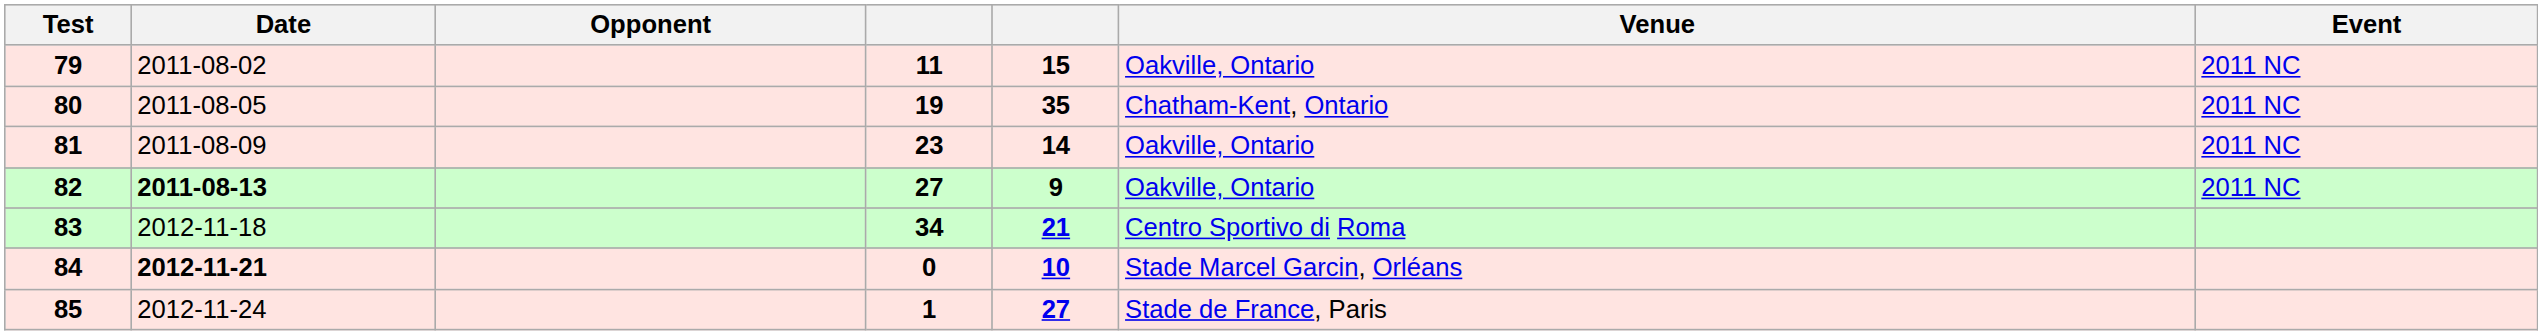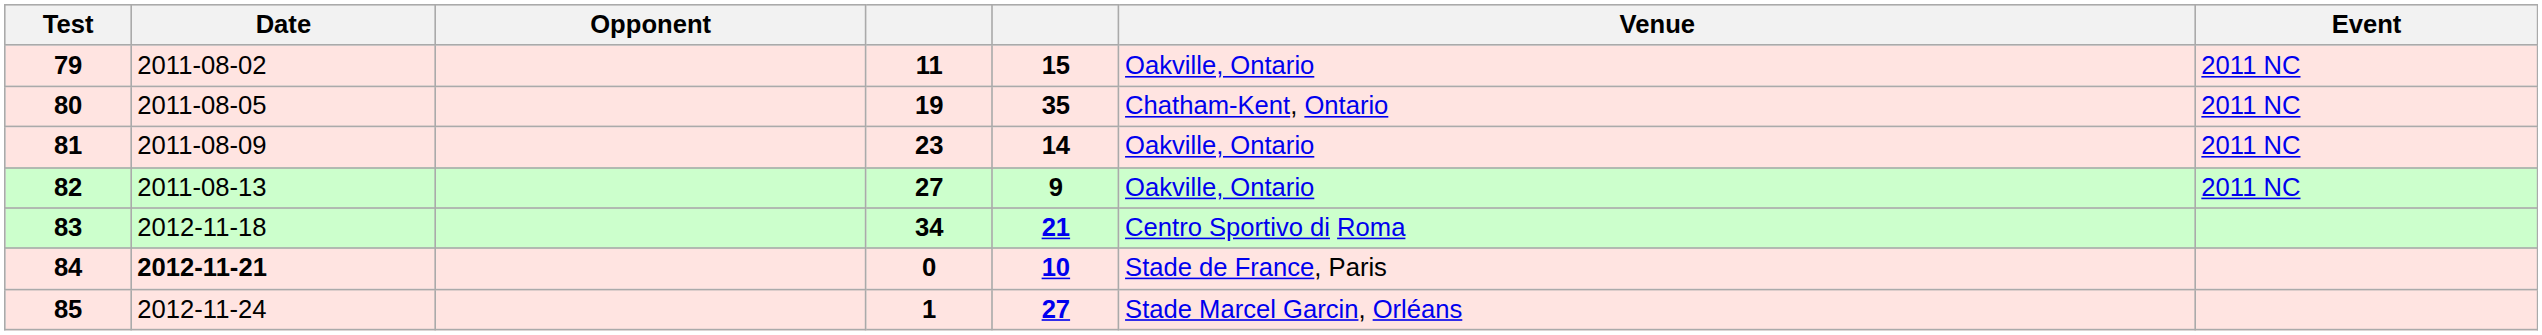 <table class="wikitable sortable" style="width:100%">
 <tr>
 <th style="width:5%">Test</th>
 <th style="width:12%">Date</th>
 <th style="width:17%">Opponent</th>
 <th style="width:5%"></th>
 <th style="width:5%"></th>
 <th>Venue</th>
 <th>Event</th>
 </tr>
 <tr bgcolor=FFE4E1>
 <td align="center"><strong>79</strong></td>
 <td>2011-08-02</td>
 <td></td>
 <td align="center"><strong>11</strong></td>
 <td align="center"><strong>15</strong></td>
 <td><a href='#'>Oakville, Ontario</a></td>
 <td><a href='#'>2011 NC</a></td>
 </tr>
 <tr bgcolor=FFE4E1>
 <td align="center"><strong>80</strong></td>
 <td>2011-08-05</td>
 <td></td>
 <td align="center"><strong>19</strong></td>
 <td align="center"><strong>35</strong></td>
 <td><a href='#'>Chatham-Kent</a>, <a href='#'>Ontario</a></td>
 <td><a href='#'>2011 NC</a></td>
 </tr>
 <tr bgcolor=FFE4E1>
 <td align="center"><strong>81</strong></td>
 <td>2011-08-09</td>
 <td></td>
 <td align="center"><strong>23</strong></td>
 <td align="center"><strong>14</strong></td>
 <td><a href='#'>Oakville, Ontario</a></td>
 <td><a href='#'>2011 NC</a></td>
 </tr>
 <tr bgcolor=#ccffcc>
 <td align="center"><strong>82</strong></td>
-<td><strong>2011-08-13</strong></td>
+<td>2011-08-13</td>
 <td></td>
 <td align="center"><strong>27</strong></td>
 <td align="center"><strong>9</strong></td>
 <td><a href='#'>Oakville, Ontario</a></td>
 <td><a href='#'>2011 NC</a></td>
 </tr>
 <tr bgcolor=#ccffcc>
 <td align="center"><strong>83</strong></td>
 <td>2012-11-18</td>
 <td></td>
 <td align="center"><strong>34</strong></td>
 <td align="center"><strong><a href='#'>21</a></strong></td>
 <td><a href='#'>Centro Sportivo di</a> <a href='#'>Roma</a></td>
 <td></td>
 </tr>
 <tr bgcolor=FFE4E1>
 <td align="center"><strong>84</strong></td>
 <td><strong>2012-11-21</strong></td>
 <td></td>
 <td align="center"><strong>0</strong></td>
 <td align="center"><strong><a href='#'>10</a></strong></td>
-<td><a href='#'>Stade Marcel Garcin</a>, <a href='#'>Orléans</a></td>
+<td><a href='#'>Stade de France</a>, Paris</td>
 <td></td>
 </tr>
 <tr bgcolor=FFE4E1>
 <td align="center"><strong>85</strong></td>
 <td>2012-11-24</td>
 <td></td>
 <td align="center"><strong>1</strong></td>
 <td align="center"><strong><a href='#'>27</a></strong></td>
-<td><a href='#'>Stade de France</a>, Paris</td>
+<td><a href='#'>Stade Marcel Garcin</a>, <a href='#'>Orléans</a></td>
 <td></td>
 </tr>
 </table>
